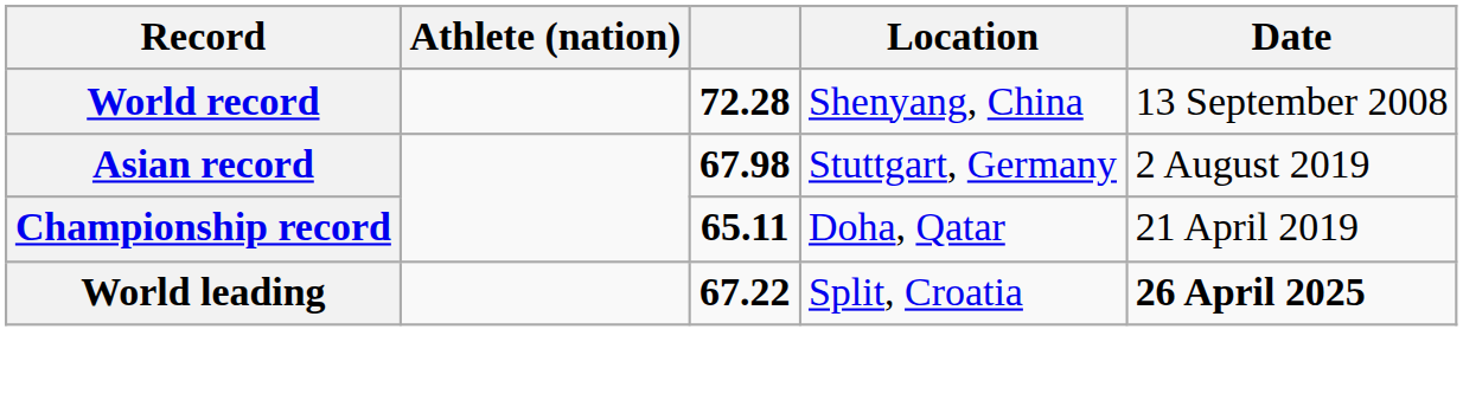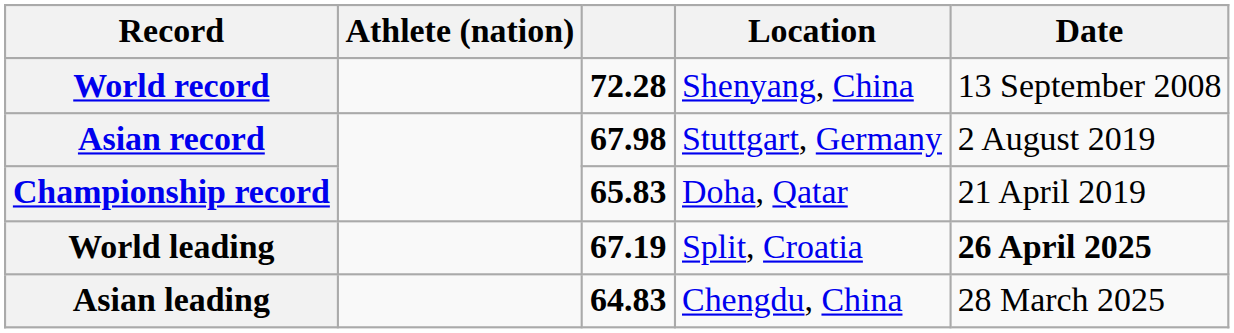 <table class="wikitable">
 <tr>
 <th scope="col">Record</th>
 <th scope="col">Athlete (nation)</th>
 <th scope="col"></th>
 <th scope="col">Location</th>
 <th scope="col">Date</th>
 </tr>
 <tr>
 <th scope="row"><a href='#'>World record</a></th>
 <td></td>
 <td align="center"><strong>72.28</strong></td>
 <td><a href='#'>Shenyang</a>, <a href='#'>China</a></td>
 <td>13 September 2008</td>
 </tr>
 <tr>
 <th scope="row"><a href='#'>Asian record</a></th>
 <td rowspan="2"></td>
 <td align="center"><strong>67.98</strong></td>
 <td><a href='#'>Stuttgart</a>, <a href='#'>Germany</a></td>
 <td>2 August 2019</td>
 </tr>
 <tr>
 <th scope="row"><a href='#'>Championship record</a></th>
-<td align="center"><strong>65.11</strong></td>
+<td align="center"><strong>65.83</strong></td>
 <td><a href='#'>Doha</a>, <a href='#'>Qatar</a></td>
 <td>21 April 2019</td>
 </tr>
 <tr>
 <th scope="row">World leading</th>
 <td></td>
-<td align="center"><strong>67.22</strong></td>
+<td align="center"><strong>67.19</strong></td>
 <td><a href='#'>Split</a>, <a href='#'>Croatia</a></td>
 <td><strong>26 April 2025</strong></td>
 </tr>
+<tr>
+<th scope="row">Asian leading</th>
+<td></td>
+<td align="center"><strong>64.83</strong></td>
+<td><a href='#'>Chengdu</a>, <a href='#'>China</a></td>
+<td>28 March 2025</td>
+</tr>
 </table>
